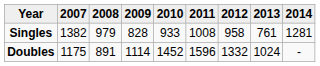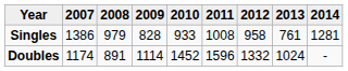 <table class="wikitable">
 <tr bgcolor="#efefef">
 <td align="center"><strong>Year</strong></td>
 <td align="center"><strong>2007</strong></td>
 <td align="center"><strong>2008</strong></td>
 <td align="center"><strong>2009</strong></td>
 <td align="center"><strong>2010</strong></td>
 <td align="center"><strong>2011</strong></td>
 <td align="center"><strong>2012</strong></td>
 <td align="center"><strong>2013</strong></td>
 <td align="center"><strong>2014</strong></td>
 </tr>
 <tr>
 <td align="center" valign="top"><strong>Singles</strong></td>
-<td align="center" valign="top">1382</td>
+<td align="center" valign="top">1386</td>
 <td align="center" valign="top">979</td>
 <td align="center" valign="top">828</td>
 <td align="center" valign="top">933</td>
 <td align="center" valign="top">1008</td>
 <td align="center" valign="top">958</td>
 <td align="center" valign="top">761</td>
 <td align="center" valign="top">1281</td>
 </tr>
 <tr>
 <td align="center" valign="top"><strong>Doubles</strong></td>
-<td align="center" valign="top">1175</td>
+<td align="center" valign="top">1174</td>
 <td align="center" valign="top">891</td>
 <td align="center" valign="top">1114</td>
 <td align="center" valign="top">1452</td>
 <td align="center" valign="top">1596</td>
 <td align="center" valign="top">1332</td>
 <td align="center" valign="top">1024</td>
 <td align="center" valign="top">-</td>
 </tr>
 </table>
